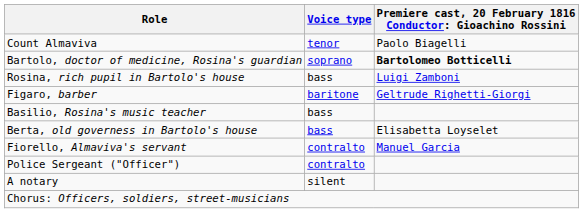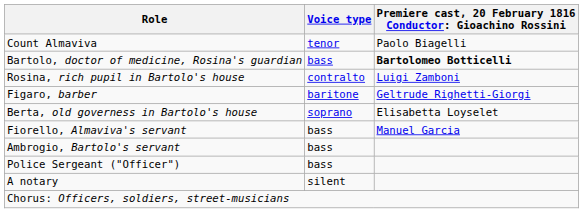 <table class="wikitable">
 <tr>
 <th>Role</th>
 <th><a href='#'>Voice type</a></th>
 <th>Premiere cast, 20 February 1816<br><a href='#'>Conductor</a>: Gioachino Rossini</th>
 </tr>
 <tr>
 <td>Count Almaviva</td>
 <td><a href='#'>tenor</a></td>
 <td>Paolo Biagelli</td>
 </tr>
 <tr>
 <td>Bartolo, <em>doctor of medicine, Rosina's guardian</em></td>
-<td><a href='#'>soprano</a></td>
+<td><a href='#'>bass</a></td>
 <td><strong>Bartolomeo Botticelli</strong></td>
 </tr>
 <tr>
 <td>Rosina, <em>rich pupil in Bartolo's house</em></td>
-<td>bass</td>
+<td><a href='#'>contralto</a></td>
 <td><a href='#'>Luigi Zamboni</a></td>
 </tr>
 <tr>
 <td>Figaro, <em>barber</em></td>
 <td><a href='#'>baritone</a></td>
 <td><a href='#'>Geltrude Righetti-Giorgi</a></td>
 </tr>
 <tr>
-<td>Basilio, <em>Rosina's music teacher</em></td>
+<td>Berta, <em>old governess in Bartolo's house</em></td>
+<td><a href='#'>soprano</a></td>
+<td>Elisabetta Loyselet</td>
+</tr>
+<tr>
+<td>Fiorello, <em>Almaviva's servant</em></td>
+<td>bass</td>
+<td><a href='#'>Manuel Garcia</a></td>
+</tr>
+<tr>
+<td>Ambrogio, <em>Bartolo's servant</em></td>
 <td>bass</td>
 <td></td>
 </tr>
 <tr>
-<td>Berta, <em>old governess in Bartolo's house</em></td>
-<td><a href='#'>bass</a></td>
-<td>Elisabetta Loyselet</td>
-</tr>
-<tr>
-<td>Fiorello, <em>Almaviva's servant</em></td>
-<td><a href='#'>contralto</a></td>
-<td><a href='#'>Manuel Garcia</a></td>
-</tr>
-<tr>
 <td>Police Sergeant ("Officer")</td>
-<td><a href='#'>contralto</a></td>
+<td>bass</td>
 <td></td>
 </tr>
 <tr>
 <td>A notary</td>
 <td>silent</td>
 <td></td>
 </tr>
 <tr>
 <td colspan="3">Chorus: <em>Officers, soldiers, street-musicians</em></td>
 </tr>
 </table>
